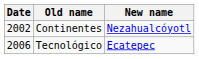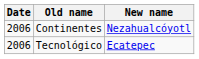 <table class="wikitable sortable">
 <tr>
 <th>Date</th>
 <th>Old name</th>
 <th>New name</th>
 </tr>
 <tr>
-<td>2002</td>
+<td>2006</td>
 <td>Continentes</td>
 <td><a href='#'>Nezahualcóyotl</a></td>
 </tr>
 <tr>
 <td>2006</td>
 <td>Tecnológico</td>
 <td><a href='#'>Ecatepec</a></td>
 </tr>
 </table>
